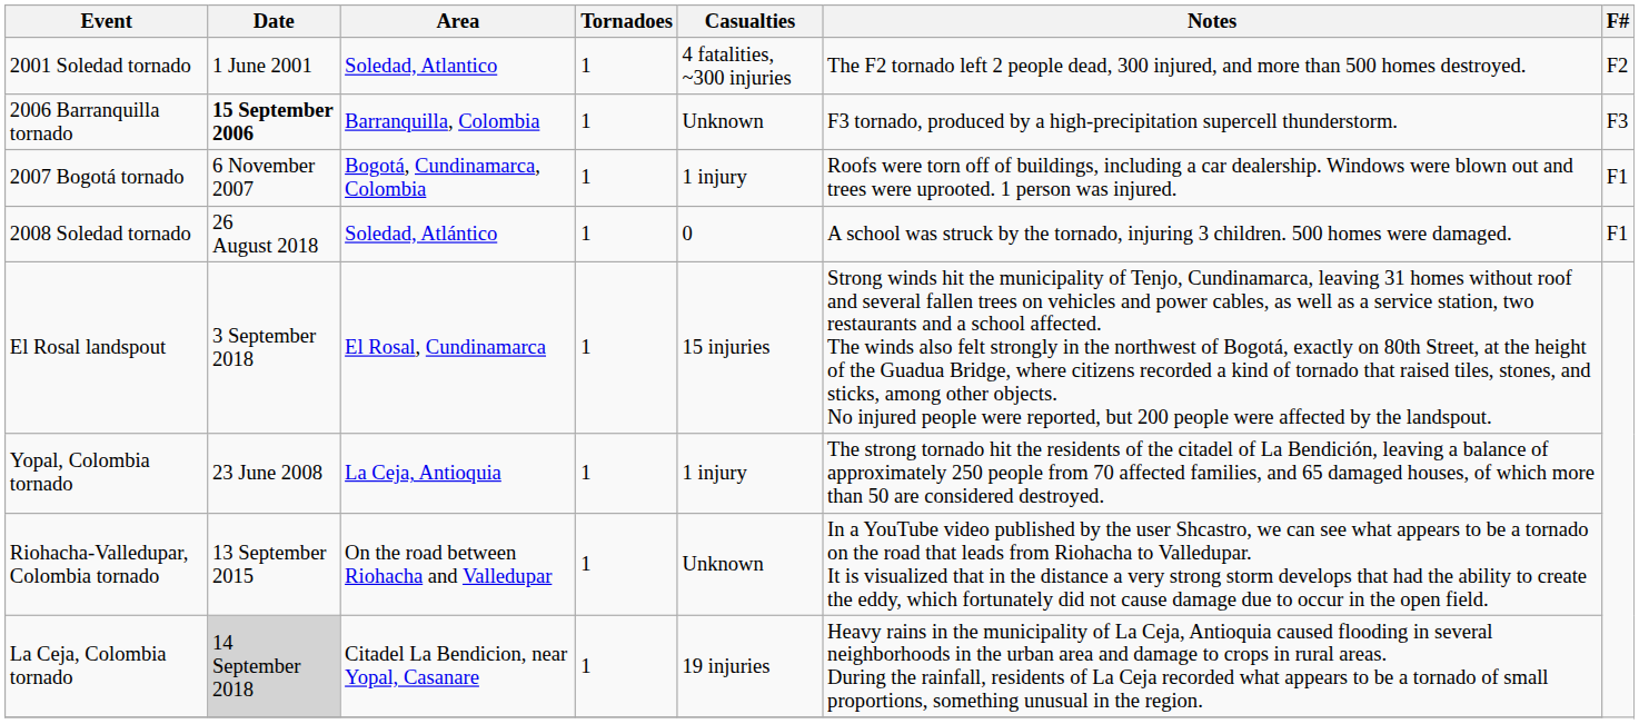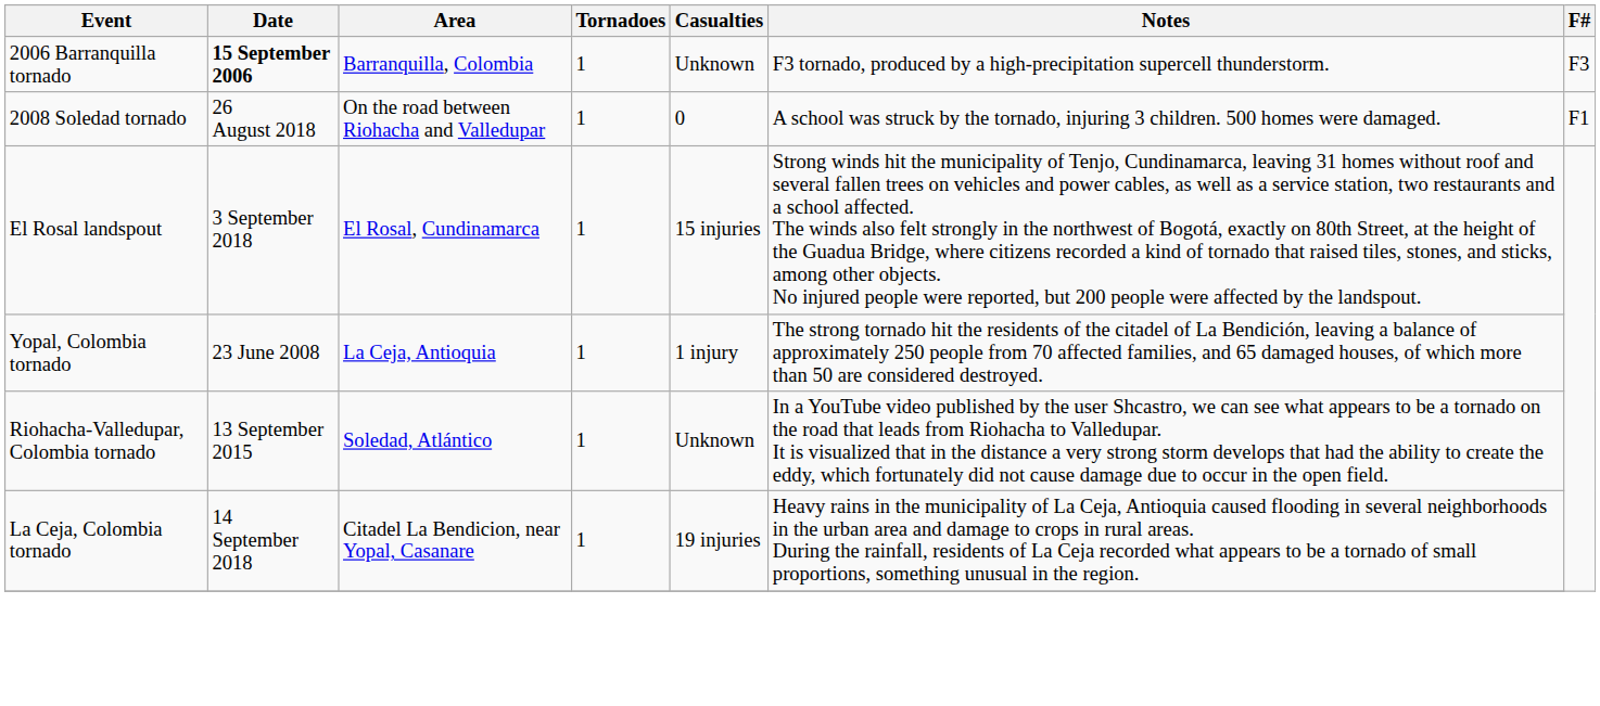 <table class="wikitable" style="width:100%;">
 <tr>
 <th>Event</th>
 <th>Date</th>
 <th>Area</th>
 <th>Tornadoes</th>
 <th>Casualties</th>
 <th>Notes</th>
 <th>F#</th>
 </tr>
 <tr>
-<td>2001 Soledad tornado</td>
-<td>1 June 2001</td>
-<td><a href='#'>Soledad, Atlantico</a></td>
-<td>1</td>
-<td>4 fatalities, ~300 injuries</td>
-<td>The F2 tornado left 2 people dead, 300 injured, and more than 500 homes destroyed.</td>
-<td>F2</td>
-</tr>
-<tr>
 <td>2006 Barranquilla tornado</td>
 <td><strong>15 September 2006</strong></td>
 <td><a href='#'>Barranquilla</a>, <a href='#'>Colombia</a></td>
 <td>1</td>
 <td>Unknown</td>
 <td>F3 tornado, produced by a high-precipitation supercell thunderstorm.</td>
 <td>F3</td>
 </tr>
 <tr>
-<td>2007 Bogotá tornado</td>
-<td>6 November 2007</td>
-<td><a href='#'>Bogotá</a>, <a href='#'>Cundinamarca</a>, <a href='#'>Colombia</a></td>
-<td>1</td>
-<td>1 injury</td>
-<td>Roofs were torn off of buildings, including a car dealership. Windows were blown out and trees were uprooted. 1 person was injured.</td>
-<td>F1</td>
-</tr>
-<tr>
 <td>2008 Soledad tornado</td>
 <td>26<br>August 2018</td>
-<td><a href='#'>Soledad, Atlántico</a></td>
+<td>On the road between <a href='#'>Riohacha</a> and <a href='#'>Valledupar</a></td>
 <td>1</td>
 <td>0</td>
 <td>A school was struck by the tornado, injuring 3 children. 500 homes were damaged.</td>
 <td>F1</td>
 </tr>
 <tr>
 <td>El Rosal landspout</td>
 <td>3 September 2018</td>
 <td><a href='#'>El Rosal</a>, <a href='#'>Cundinamarca</a></td>
 <td>1</td>
 <td>15 injuries</td>
 <td>Strong winds hit the municipality of Tenjo, Cundinamarca, leaving 31 homes without roof and several fallen trees on vehicles and power cables, as well as a service station, two restaurants and a school affected.<br>The winds also felt strongly in the northwest of Bogotá, exactly on 80th Street, at the height of the Guadua Bridge, where citizens recorded a kind of tornado that raised tiles, stones, and sticks, among other objects.<br>No injured people were reported, but 200 people were affected by the landspout.</td>
 </tr>
 <tr>
 <td>Yopal, Colombia<br>tornado</td>
 <td>23 June 2008</td>
 <td><a href='#'>La Ceja, Antioquia</a></td>
 <td>1</td>
 <td>1 injury</td>
 <td>The strong tornado hit the residents of the citadel of La Bendición, leaving a balance of approximately 250 people from 70 affected families, and 65 damaged houses, of which more than 50 are considered destroyed.</td>
 </tr>
 <tr>
 <td>Riohacha-Valledupar, Colombia tornado</td>
 <td>13 September 2015</td>
-<td>On the road between <a href='#'>Riohacha</a> and <a href='#'>Valledupar</a></td>
+<td><a href='#'>Soledad, Atlántico</a></td>
 <td>1</td>
 <td>Unknown</td>
 <td>In a YouTube video published by the user Shcastro, we can see what appears to be a tornado on the road that leads from Riohacha to Valledupar.<br>It is visualized that in the distance a very strong storm develops that had the ability to create the eddy, which fortunately did not cause damage due to occur in the open field.</td>
 </tr>
 <tr>
 <td>La Ceja, Colombia tornado</td>
-<td style="background: lightgrey;">14<br>September 2018</td>
+<td>14<br>September 2018</td>
 <td>Citadel La Bendicion, near <a href='#'>Yopal, Casanare</a></td>
 <td>1</td>
 <td>19 injuries</td>
 <td>Heavy rains in the municipality of La Ceja, Antioquia caused flooding in several neighborhoods in the urban area and damage to crops in rural areas.<br>During the rainfall, residents of La Ceja recorded what appears to be a tornado of small proportions, something unusual in the region.</td>
 </tr>
 <tr>
 </tr>
 </table>
